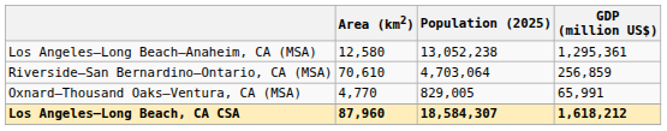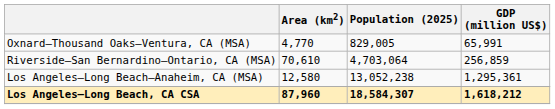 <table class="wikitable">
 <tr>
 <th></th>
 <th>Area (km<sup>2</sup>)</th>
 <th>Population (2025)</th>
 <th>GDP<br>(million US$)</th>
 </tr>
 <tr>
-<td>Los Angeles–Long Beach–Anaheim, CA (MSA)</td>
-<td>12,580</td>
-<td>13,052,238</td>
-<td>1,295,361</td>
+<td>Oxnard–Thousand Oaks–Ventura, CA (MSA)</td>
+<td>4,770</td>
+<td>829,005</td>
+<td>65,991</td>
 </tr>
 <tr>
 <td>Riverside–San Bernardino–Ontario, CA (MSA)</td>
 <td>70,610</td>
 <td>4,703,064</td>
 <td>256,859</td>
 </tr>
 <tr>
-<td>Oxnard–Thousand Oaks–Ventura, CA (MSA)</td>
-<td>4,770</td>
-<td>829,005</td>
-<td>65,991</td>
+<td>Los Angeles–Long Beach–Anaheim, CA (MSA)</td>
+<td>12,580</td>
+<td>13,052,238</td>
+<td>1,295,361</td>
 </tr>
 <tr>
 </tr>
 <tr style="background:#feb;">
 <td><strong>Los Angeles–Long Beach, CA CSA</strong></td>
 <td><strong>87,960</strong></td>
 <td><strong>18,584,307 </strong></td>
 <td><strong>1,618,212</strong></td>
 </tr>
 <tr>
 </tr>
 </table>
